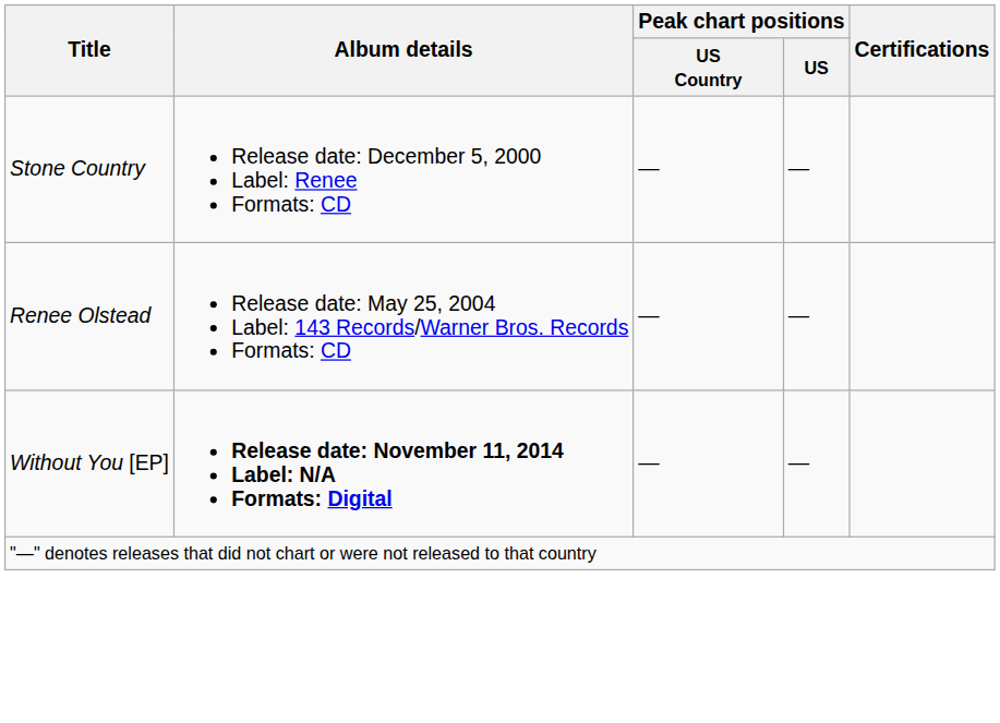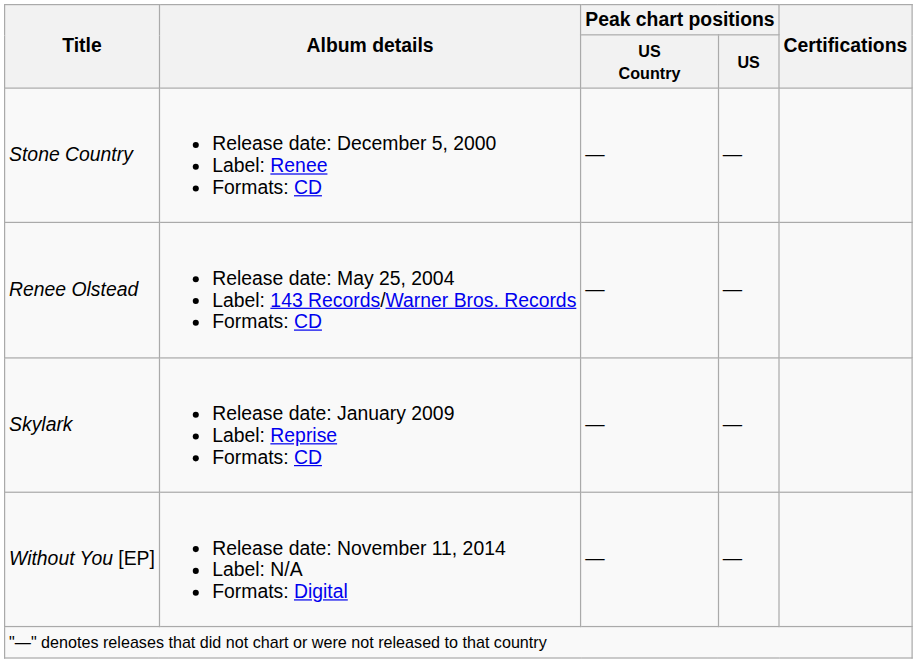 <table class="wikitable">
 <tr>
 <th rowspan="2">Title</th>
 <th rowspan="2">Album details</th>
 <th colspan="2">Peak chart positions</th>
 <th rowspan="2">Certifications</th>
 </tr>
 <tr>
 <th><small>US</small><br><small>Country</small></th>
 <th><small>US</small></th>
 </tr>
 <tr>
 <td><em>Stone Country</em></td>
 <td><br><ul><li>Release date: December 5, 2000</li><li>Label: <a href='#'>Renee</a></li><li>Formats: <a href='#'>CD</a></li></ul></td>
 <td>—</td>
 <td>—</td>
 <td></td>
 </tr>
 <tr>
 <td><em>Renee Olstead</em></td>
 <td><br><ul><li>Release date: May 25, 2004</li><li>Label: <a href='#'>143 Records</a>/<a href='#'>Warner Bros. Records</a></li><li>Formats: <a href='#'>CD</a></li></ul></td>
 <td>—</td>
 <td>—</td>
 <td></td>
 </tr>
 <tr>
+<td><em>Skylark</em></td>
+<td><br><ul><li>Release date: January 2009</li><li>Label: <a href='#'>Reprise</a></li><li>Formats: <a href='#'>CD</a></li></ul></td>
+<td>—</td>
+<td>—</td>
+<td></td>
+</tr>
+<tr>
 <td><em>Without You</em> [EP]</td>
-<td><strong><br><ul><li>Release date: November 11, 2014</li><li>Label: N/A</li><li>Formats: <a href='#'>Digital</a></li></ul></strong></td>
+<td><br><ul><li>Release date: November 11, 2014</li><li>Label: N/A</li><li>Formats: <a href='#'>Digital</a></li></ul></td>
 <td>—</td>
 <td>—</td>
 <td></td>
 </tr>
 <tr>
 <td colspan="5"><small>"—" denotes releases that did not chart or were not released to that country</small></td>
 </tr>
 </table>
